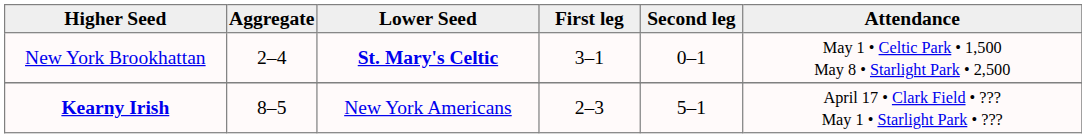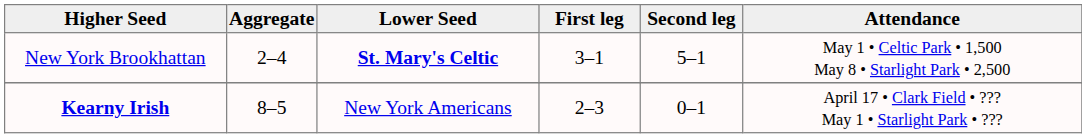 <table style=border-collapse:collapse border=1 cellspacing=0 cellpadding=2>
 <tr style="text-align:center; background:#efefef;">
 <th width=180>Higher Seed</th>
 <th width=50>Aggregate</th>
 <th width=180>Lower Seed</th>
 <th width=80>First leg</th>
 <th width=80>Second leg</th>
 <th width=280>Attendance</th>
 </tr>
 <tr style="text-align:center; background:snow;">
 <td align=center><a href='#'>New York Brookhattan</a></td>
 <td>2–4</td>
 <td align=center><strong><a href='#'>St. Mary's Celtic</a></strong></td>
 <td>3–1</td>
-<td>0–1</td>
+<td>5–1</td>
 <td><small>May 1 • <a href='#'>Celtic Park</a> • 1,500<br>May 8 • <a href='#'>Starlight Park</a> • 2,500</small></td>
 </tr>
 <tr style="text-align:center; background:#efefef;">
 </tr>
 <tr style="text-align:center; background:snow;">
 <td align=center><strong><a href='#'>Kearny Irish</a></strong></td>
 <td>8–5</td>
 <td align=center><a href='#'>New York Americans</a></td>
 <td>2–3</td>
-<td>5–1</td>
+<td>0–1</td>
 <td><small>April 17 • <a href='#'>Clark Field</a> • ???<br>May 1 • <a href='#'>Starlight Park</a> • ???</small></td>
 </tr>
 </table>
